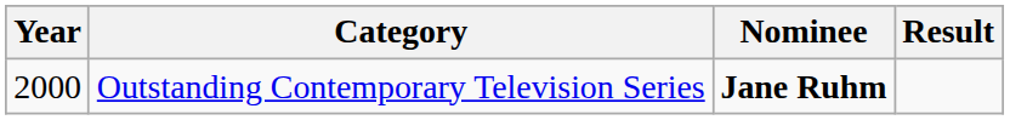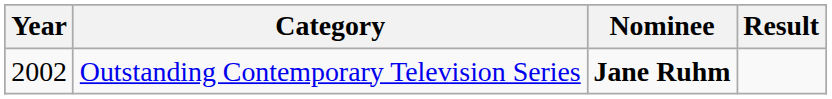 <table class="wikitable">
 <tr>
 <th>Year</th>
 <th>Category</th>
 <th>Nominee</th>
 <th>Result</th>
 </tr>
 <tr>
-<td>2000</td>
+<td>2002</td>
 <td><a href='#'>Outstanding Contemporary Television Series</a></td>
 <td><strong>Jane Ruhm</strong></td>
 <td></td>
 </tr>
 </table>
